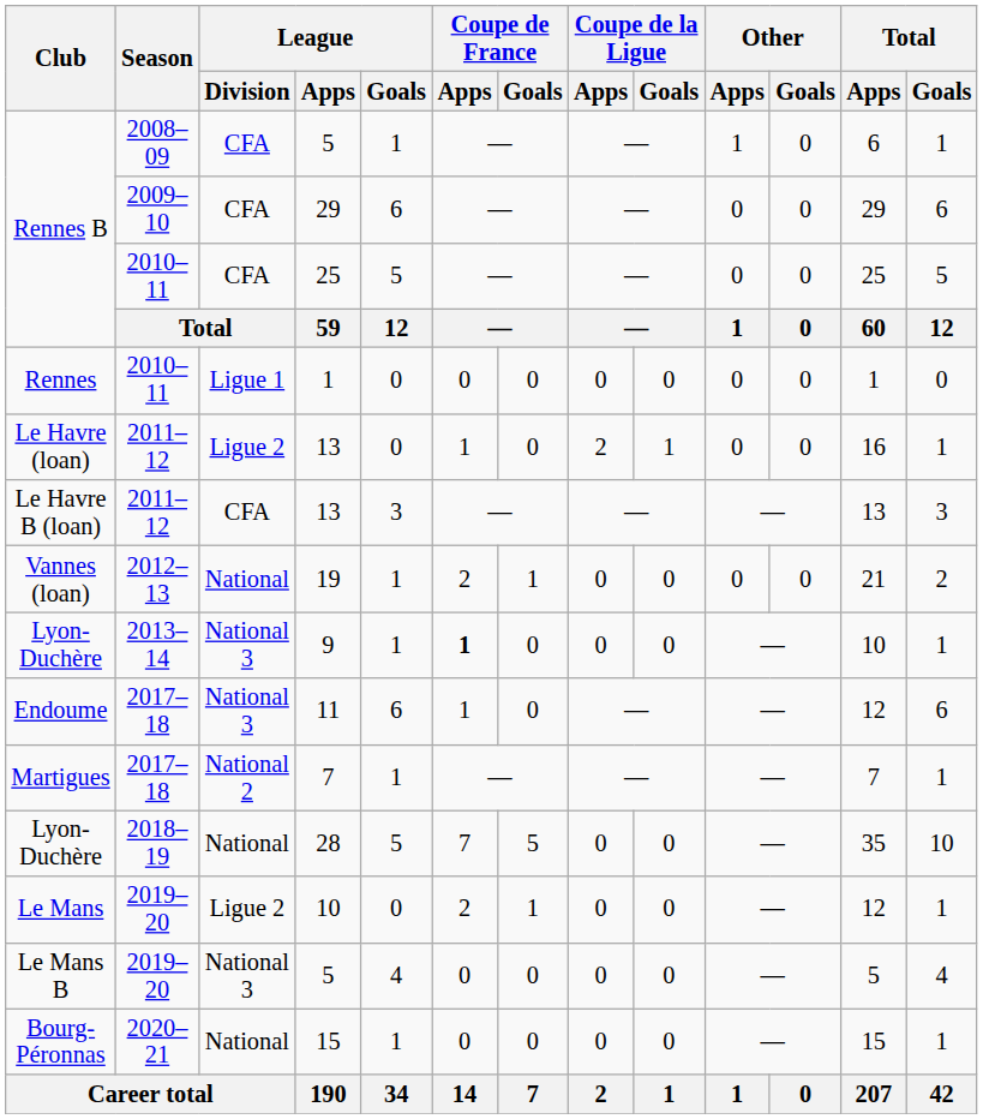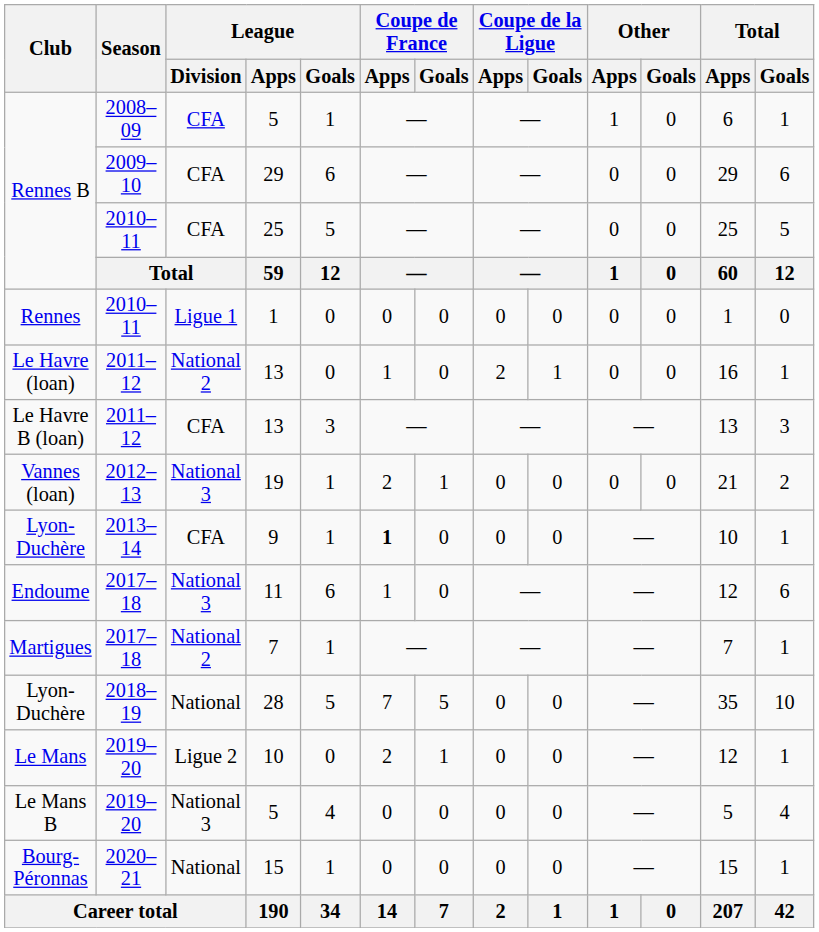 <table class=wikitable style=text-align:center>
 <tr>
 <th rowspan=2>Club</th>
 <th rowspan=2>Season</th>
 <th colspan=3>League</th>
 <th colspan=2><a href='#'>Coupe de France</a></th>
 <th colspan=2><a href='#'>Coupe de la Ligue</a></th>
 <th colspan=2>Other</th>
 <th colspan=2>Total</th>
 </tr>
 <tr>
 <th>Division</th>
 <th>Apps</th>
 <th>Goals</th>
 <th>Apps</th>
 <th>Goals</th>
 <th>Apps</th>
 <th>Goals</th>
 <th>Apps</th>
 <th>Goals</th>
 <th>Apps</th>
 <th>Goals</th>
 </tr>
 <tr>
 <td rowspan=4><a href='#'>Rennes</a> B</td>
 <td><a href='#'>2008–09</a></td>
 <td><a href='#'>CFA</a></td>
 <td>5</td>
 <td>1</td>
 <td colspan=2>—</td>
 <td colspan=2>—</td>
 <td>1</td>
 <td>0</td>
 <td>6</td>
 <td>1</td>
 </tr>
 <tr>
 <td><a href='#'>2009–10</a></td>
 <td>CFA</td>
 <td>29</td>
 <td>6</td>
 <td colspan=2>—</td>
 <td colspan=2>—</td>
 <td>0</td>
 <td>0</td>
 <td>29</td>
 <td>6</td>
 </tr>
 <tr>
 <td><a href='#'>2010–11</a></td>
 <td>CFA</td>
 <td>25</td>
 <td>5</td>
 <td colspan=2>—</td>
 <td colspan=2>—</td>
 <td>0</td>
 <td>0</td>
 <td>25</td>
 <td>5</td>
 </tr>
 <tr>
 <th colspan=2>Total</th>
 <th>59</th>
 <th>12</th>
 <th colspan=2>—</th>
 <th colspan=2>—</th>
 <th>1</th>
 <th>0</th>
 <th>60</th>
 <th>12</th>
 </tr>
 <tr>
 <td><a href='#'>Rennes</a></td>
 <td><a href='#'>2010–11</a></td>
 <td><a href='#'>Ligue 1</a></td>
 <td>1</td>
 <td>0</td>
 <td>0</td>
 <td>0</td>
 <td>0</td>
 <td>0</td>
 <td>0</td>
 <td>0</td>
 <td>1</td>
 <td>0</td>
 </tr>
 <tr>
 <td><a href='#'>Le Havre</a> (loan)</td>
 <td><a href='#'>2011–12</a></td>
-<td><a href='#'>Ligue 2</a></td>
+<td><a href='#'>National 2</a></td>
 <td>13</td>
 <td>0</td>
 <td>1</td>
 <td>0</td>
 <td>2</td>
 <td>1</td>
 <td>0</td>
 <td>0</td>
 <td>16</td>
 <td>1</td>
 </tr>
 <tr>
 <td>Le Havre B (loan)</td>
 <td><a href='#'>2011–12</a></td>
 <td>CFA</td>
 <td>13</td>
 <td>3</td>
 <td colspan=2>—</td>
 <td colspan=2>—</td>
 <td colspan=2>—</td>
 <td>13</td>
 <td>3</td>
 </tr>
 <tr>
 <td><a href='#'>Vannes</a> (loan)</td>
 <td><a href='#'>2012–13</a></td>
-<td><a href='#'>National</a></td>
+<td><a href='#'>National 3</a></td>
 <td>19</td>
 <td>1</td>
 <td>2</td>
 <td>1</td>
 <td>0</td>
 <td>0</td>
 <td>0</td>
 <td>0</td>
 <td>21</td>
 <td>2</td>
 </tr>
 <tr>
 <td><a href='#'>Lyon-Duchère</a></td>
 <td><a href='#'>2013–14</a></td>
-<td><a href='#'>National 3</a></td>
+<td>CFA</td>
 <td>9</td>
 <td>1</td>
 <td><strong>1</strong></td>
 <td>0</td>
 <td>0</td>
 <td>0</td>
 <td colspan=2>—</td>
 <td>10</td>
 <td>1</td>
 </tr>
 <tr>
 <td><a href='#'>Endoume</a></td>
 <td><a href='#'>2017–18</a></td>
 <td><a href='#'>National 3</a></td>
 <td>11</td>
 <td>6</td>
 <td>1</td>
 <td>0</td>
 <td colspan=2>—</td>
 <td colspan=2>—</td>
 <td>12</td>
 <td>6</td>
 </tr>
 <tr>
 <td><a href='#'>Martigues</a></td>
 <td><a href='#'>2017–18</a></td>
 <td><a href='#'>National 2</a></td>
 <td>7</td>
 <td>1</td>
 <td colspan=2>—</td>
 <td colspan=2>—</td>
 <td colspan=2>—</td>
 <td>7</td>
 <td>1</td>
 </tr>
 <tr>
 <td>Lyon-Duchère</td>
 <td><a href='#'>2018–19</a></td>
 <td>National</td>
 <td>28</td>
 <td>5</td>
 <td>7</td>
 <td>5</td>
 <td>0</td>
 <td>0</td>
 <td colspan=2>—</td>
 <td>35</td>
 <td>10</td>
 </tr>
 <tr>
 <td><a href='#'>Le Mans</a></td>
 <td><a href='#'>2019–20</a></td>
 <td>Ligue 2</td>
 <td>10</td>
 <td>0</td>
 <td>2</td>
 <td>1</td>
 <td>0</td>
 <td>0</td>
 <td colspan=2>—</td>
 <td>12</td>
 <td>1</td>
 </tr>
 <tr>
 <td>Le Mans B</td>
 <td><a href='#'>2019–20</a></td>
 <td>National 3</td>
 <td>5</td>
 <td>4</td>
 <td>0</td>
 <td>0</td>
 <td>0</td>
 <td>0</td>
 <td colspan=2>—</td>
 <td>5</td>
 <td>4</td>
 </tr>
 <tr>
 <td><a href='#'>Bourg-Péronnas</a></td>
 <td><a href='#'>2020–21</a></td>
 <td>National</td>
 <td>15</td>
 <td>1</td>
 <td>0</td>
 <td>0</td>
 <td>0</td>
 <td>0</td>
 <td colspan=2>—</td>
 <td>15</td>
 <td>1</td>
 </tr>
 <tr>
 <th colspan=3>Career total</th>
 <th>190</th>
 <th>34</th>
 <th>14</th>
 <th>7</th>
 <th>2</th>
 <th>1</th>
 <th>1</th>
 <th>0</th>
 <th>207</th>
 <th>42</th>
 </tr>
 </table>
